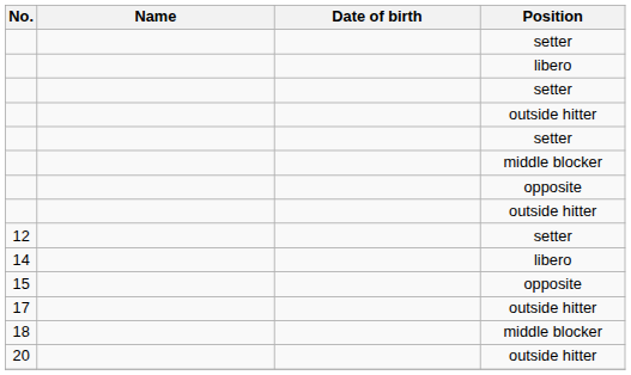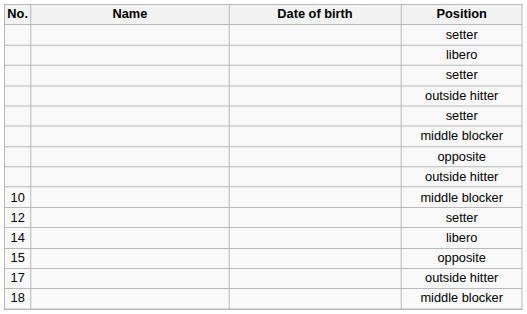 <table class="wikitable sortable" style="font-size:100%; text-align:center;">
 <tr>
 <th>No.</th>
 <th style="width:15em">Name</th>
 <th style="width:13em">Date of birth</th>
 <th style="width:9em">Position</th>
 </tr>
 <tr>
 <td></td>
 <td align=left> </td>
 <td align=right></td>
 <td>setter</td>
 </tr>
 <tr>
 <td></td>
 <td align=left> </td>
 <td align=right></td>
 <td>libero</td>
 </tr>
 <tr>
 <td></td>
 <td align=left> </td>
 <td align=right></td>
 <td>setter</td>
 </tr>
 <tr>
 <td></td>
 <td align=left> </td>
 <td align=right></td>
 <td>outside hitter</td>
 </tr>
 <tr>
 <td></td>
 <td align=left> </td>
 <td align=right></td>
 <td>setter</td>
 </tr>
 <tr>
 <td></td>
 <td align=left> </td>
 <td align=right></td>
 <td>middle blocker</td>
 </tr>
 <tr>
 <td></td>
 <td align=left> </td>
 <td align=right></td>
 <td>opposite</td>
 </tr>
 <tr>
 <td></td>
 <td align=left> </td>
 <td align=right></td>
 <td>outside hitter</td>
 </tr>
 <tr>
+<td>10</td>
+<td align=left> </td>
+<td align=right></td>
+<td>middle blocker</td>
+</tr>
+<tr>
 <td>12</td>
 <td align=left> </td>
 <td align=right></td>
 <td>setter</td>
 </tr>
 <tr>
 <td>14</td>
 <td align=left> </td>
 <td align=right></td>
 <td>libero</td>
 </tr>
 <tr>
 <td>15</td>
 <td align=left> </td>
 <td align=right></td>
 <td>opposite</td>
 </tr>
 <tr>
 <td>17</td>
 <td align=left> </td>
 <td align=right></td>
 <td>outside hitter</td>
 </tr>
 <tr>
 <td>18</td>
 <td align=left> </td>
 <td align=right></td>
 <td>middle blocker</td>
 </tr>
 <tr>
-<td>20</td>
-<td align=left> </td>
-<td align=right></td>
-<td>outside hitter</td>
-</tr>
-<tr>
 </tr>
 </table>
